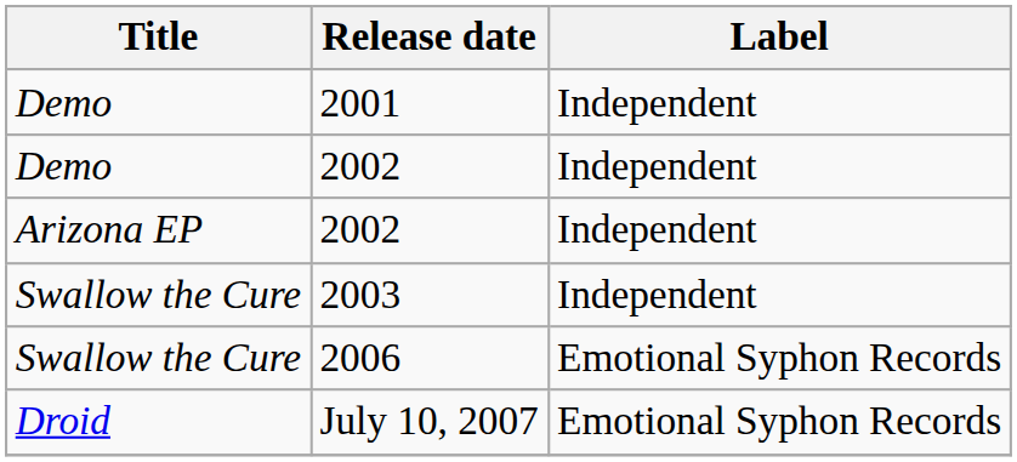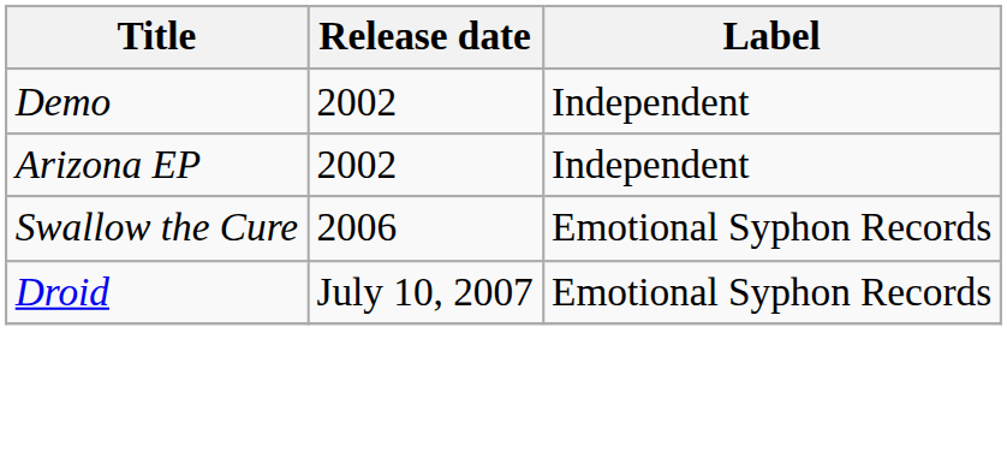 <table class="wikitable">
 <tr>
 <th>Title</th>
 <th>Release date</th>
 <th>Label</th>
-</tr>
-<tr>
-<td><em>Demo</em></td>
-<td>2001</td>
-<td>Independent</td>
 </tr>
 <tr>
 <td><em>Demo</em></td>
 <td>2002</td>
 <td>Independent</td>
 </tr>
 <tr>
 <td><em>Arizona EP</em></td>
 <td>2002</td>
-<td>Independent</td>
-</tr>
-<tr>
-<td><em>Swallow the Cure</em></td>
-<td>2003</td>
 <td>Independent</td>
 </tr>
 <tr>
 <td><em>Swallow the Cure</em></td>
 <td>2006</td>
 <td>Emotional Syphon Records</td>
 </tr>
 <tr>
 <td><em><a href='#'>Droid</a></em></td>
 <td>July 10, 2007</td>
 <td>Emotional Syphon Records</td>
 </tr>
 <tr>
 </tr>
 </table>
